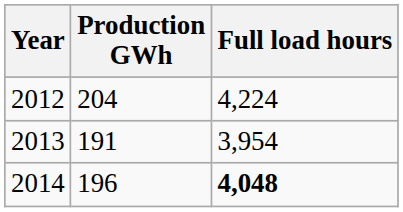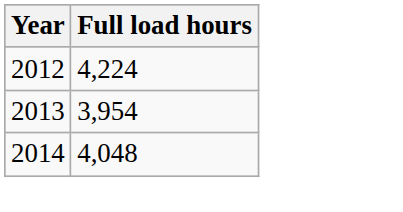 <table class="wikitable">
 <tr>
 <th>Year</th>
-<th>Production<br>GWh</th>
 <th>Full load hours</th>
 </tr>
 <tr>
 <td>2012</td>
-<td>204</td>
 <td>4,224</td>
 </tr>
 <tr>
 <td>2013</td>
-<td>191</td>
 <td>3,954</td>
 </tr>
 <tr>
 <td>2014</td>
-<td>196</td>
-<td><strong>4,048</strong></td>
+<td>4,048</td>
 </tr>
 </table>
